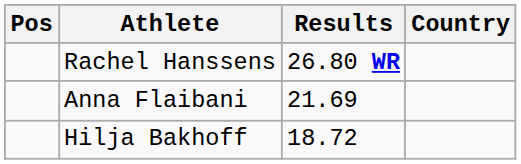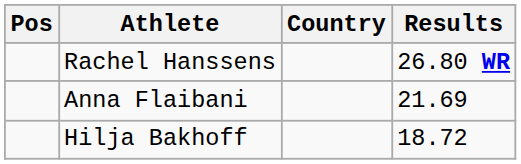 <table class="wikitable">
 <tr>
 <th>Pos</th>
 <th>Athlete</th>
+<th>Country</th>
 <th>Results</th>
-<th>Country</th>
 </tr>
 <tr>
 <td align="center"></td>
 <td>Rachel Hanssens</td>
+<td></td>
 <td>26.80  <strong><a href='#'>WR</a></strong></td>
-<td></td>
 </tr>
 <tr>
 <td align="center"></td>
 <td>Anna Flaibani</td>
+<td></td>
 <td>21.69</td>
-<td></td>
 </tr>
 <tr>
 <td align="center"></td>
 <td>Hilja Bakhoff</td>
+<td></td>
 <td>18.72</td>
-<td></td>
 </tr>
 </table>
